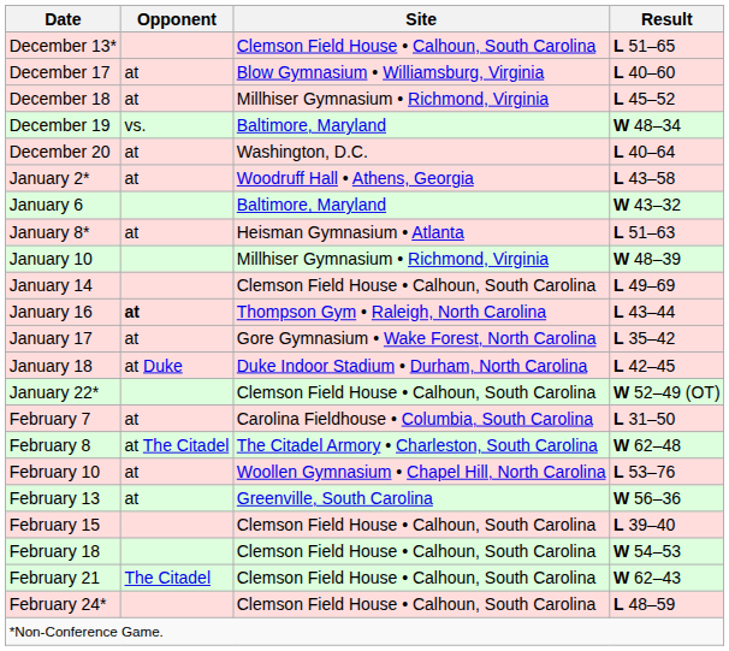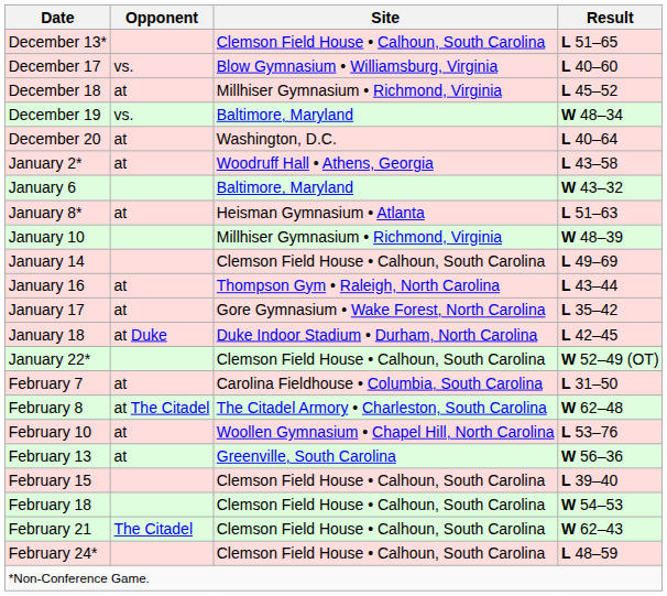 <table class="wikitable" style="font-size:95%;">
 <tr>
 <th>Date</th>
 <th>Opponent</th>
 <th>Site</th>
 <th>Result</th>
 </tr>
 <tr style="background: #ffdddd;">
 <td>December 13*</td>
 <td></td>
 <td><a href='#'>Clemson Field House</a> • <a href='#'>Calhoun, South Carolina</a></td>
 <td><strong>L</strong> 51–65</td>
 </tr>
 <tr style="background: #ffdddd;">
 <td>December 17</td>
-<td>at </td>
+<td>vs. </td>
 <td><a href='#'>Blow Gymnasium</a> • <a href='#'>Williamsburg, Virginia</a></td>
 <td><strong>L</strong> 40–60</td>
 </tr>
 <tr style="background: #ffdddd;">
 <td>December 18</td>
 <td>at </td>
 <td>Millhiser Gymnasium • <a href='#'>Richmond, Virginia</a></td>
 <td><strong>L</strong> 45–52</td>
 </tr>
 <tr style="background: #ddffdd;">
 <td>December 19</td>
 <td>vs. </td>
 <td><a href='#'>Baltimore, Maryland</a></td>
 <td><strong>W</strong> 48–34</td>
 </tr>
 <tr style="background: #ffdddd;">
 <td>December 20</td>
 <td>at </td>
 <td>Washington, D.C.</td>
 <td><strong>L</strong> 40–64</td>
 </tr>
 <tr style="background: #ffdddd;">
 <td>January 2*</td>
 <td>at </td>
 <td><a href='#'>Woodruff Hall</a> • <a href='#'>Athens, Georgia</a></td>
 <td><strong>L</strong> 43–58</td>
 </tr>
 <tr style="background: #ddffdd;">
 <td>January 6</td>
 <td></td>
 <td><a href='#'>Baltimore, Maryland</a></td>
 <td><strong>W</strong> 43–32</td>
 </tr>
 <tr style="background: #ffdddd;">
 <td>January 8*</td>
 <td>at </td>
 <td>Heisman Gymnasium • <a href='#'>Atlanta</a></td>
 <td><strong>L</strong> 51–63</td>
 </tr>
 <tr style="background: #ddffdd;">
 <td>January 10</td>
 <td></td>
 <td>Millhiser Gymnasium • <a href='#'>Richmond, Virginia</a></td>
 <td><strong>W</strong> 48–39</td>
 </tr>
 <tr style="background: #ffdddd;">
 <td>January 14</td>
 <td></td>
 <td>Clemson Field House • Calhoun, South Carolina</td>
 <td><strong>L</strong> 49–69</td>
 </tr>
 <tr style="background: #ffdddd;">
 <td>January 16</td>
-<td><strong>at </strong></td>
+<td>at </td>
 <td><a href='#'>Thompson Gym</a> • <a href='#'>Raleigh, North Carolina</a></td>
 <td><strong>L</strong> 43–44</td>
 </tr>
 <tr style="background: #ffdddd;">
 <td>January 17</td>
 <td>at </td>
 <td>Gore Gymnasium • <a href='#'>Wake Forest, North Carolina</a></td>
 <td><strong>L</strong> 35–42</td>
 </tr>
 <tr style="background: #ffdddd;">
 <td>January 18</td>
 <td>at <a href='#'>Duke</a></td>
 <td><a href='#'>Duke Indoor Stadium</a> • <a href='#'>Durham, North Carolina</a></td>
 <td><strong>L</strong> 42–45</td>
 </tr>
 <tr style="background: #ddffdd;">
 <td>January 22*</td>
 <td></td>
 <td>Clemson Field House • Calhoun, South Carolina</td>
 <td><strong>W</strong> 52–49 (OT)</td>
 </tr>
 <tr style="background: #ffdddd;">
 <td>February 7</td>
 <td>at </td>
 <td>Carolina Fieldhouse • <a href='#'>Columbia, South Carolina</a></td>
 <td><strong>L</strong> 31–50</td>
 </tr>
 <tr style="background: #ddffdd;">
 <td>February 8</td>
 <td>at <a href='#'>The Citadel</a></td>
 <td><a href='#'>The Citadel Armory</a> • <a href='#'>Charleston, South Carolina</a></td>
 <td><strong>W</strong> 62–48</td>
 </tr>
 <tr style="background: #ffdddd;">
 <td>February 10</td>
 <td>at </td>
 <td><a href='#'>Woollen Gymnasium</a> • <a href='#'>Chapel Hill, North Carolina</a></td>
 <td><strong>L</strong> 53–76</td>
 </tr>
 <tr style="background: #ddffdd;">
 <td>February 13</td>
 <td>at </td>
 <td><a href='#'>Greenville, South Carolina</a></td>
 <td><strong>W</strong> 56–36</td>
 </tr>
 <tr style="background: #ffdddd;">
 <td>February 15</td>
 <td></td>
 <td>Clemson Field House • Calhoun, South Carolina</td>
 <td><strong>L</strong> 39–40</td>
 </tr>
 <tr style="background: #ddffdd;">
 <td>February 18</td>
 <td></td>
 <td>Clemson Field House • Calhoun, South Carolina</td>
 <td><strong>W</strong> 54–53</td>
 </tr>
 <tr style="background: #ddffdd;">
 <td>February 21</td>
 <td><a href='#'>The Citadel</a></td>
 <td>Clemson Field House • Calhoun, South Carolina</td>
 <td><strong>W</strong> 62–43</td>
 </tr>
 <tr style="background: #ffdddd;">
 <td>February 24*</td>
 <td></td>
 <td>Clemson Field House • Calhoun, South Carolina</td>
 <td><strong>L</strong> 48–59</td>
 </tr>
 <tr style="background:#f9f9f9;">
 <td colspan=4><small>*Non-Conference Game.</small></td>
 </tr>
 </table>
